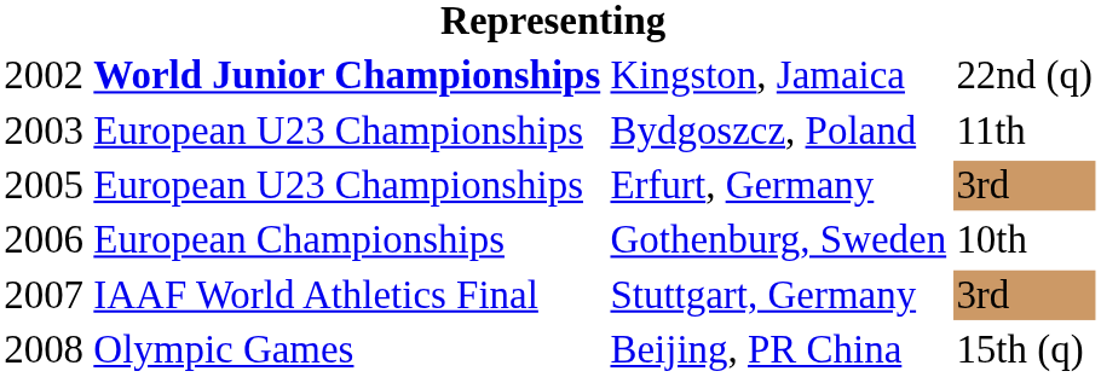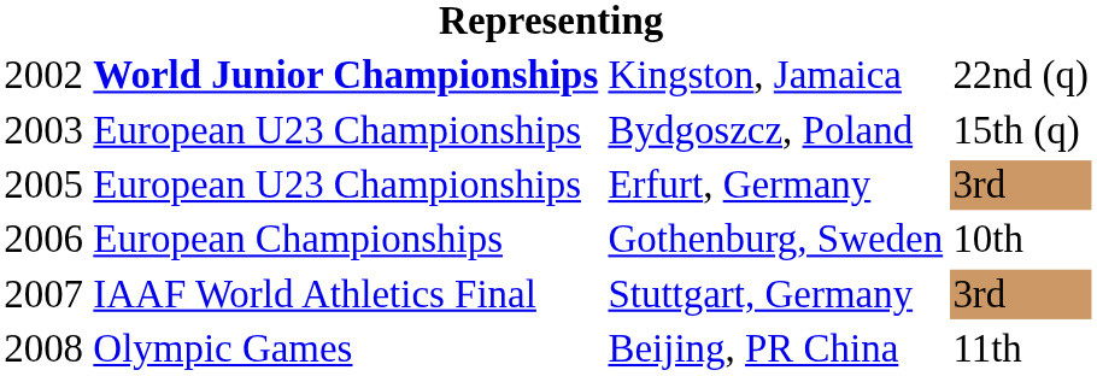 <table>
 <tr>
 <th colspan="6">Representing </th>
 </tr>
 <tr>
 <td>2002</td>
 <td><strong><a href='#'>World Junior Championships</a></strong></td>
 <td><a href='#'>Kingston</a>, <a href='#'>Jamaica</a></td>
 <td>22nd (q)</td>
 <td><a href='#'></a></td>
 </tr>
 <tr>
 <td>2003</td>
 <td><a href='#'>European U23 Championships</a></td>
 <td><a href='#'>Bydgoszcz</a>, <a href='#'>Poland</a></td>
-<td>11th</td>
+<td>15th (q)</td>
 <td><a href='#'></a></td>
 </tr>
 <tr>
 <td>2005</td>
 <td><a href='#'>European U23 Championships</a></td>
 <td><a href='#'>Erfurt</a>, <a href='#'>Germany</a></td>
 <td bgcolor="cc9966">3rd</td>
 <td><a href='#'></a></td>
 </tr>
 <tr>
 <td>2006</td>
 <td><a href='#'>European Championships</a></td>
 <td><a href='#'>Gothenburg, Sweden</a></td>
 <td>10th</td>
 <td><a href='#'></a></td>
 </tr>
 <tr>
 <td>2007</td>
 <td><a href='#'>IAAF World Athletics Final</a></td>
 <td><a href='#'>Stuttgart, Germany</a></td>
 <td bgcolor="cc9966">3rd</td>
 <td></td>
 </tr>
 <tr>
 <td>2008</td>
 <td><a href='#'>Olympic Games</a></td>
 <td><a href='#'>Beijing</a>, <a href='#'>PR China</a></td>
-<td>15th (q)</td>
+<td>11th</td>
 <td><a href='#'></a></td>
 </tr>
 </table>
